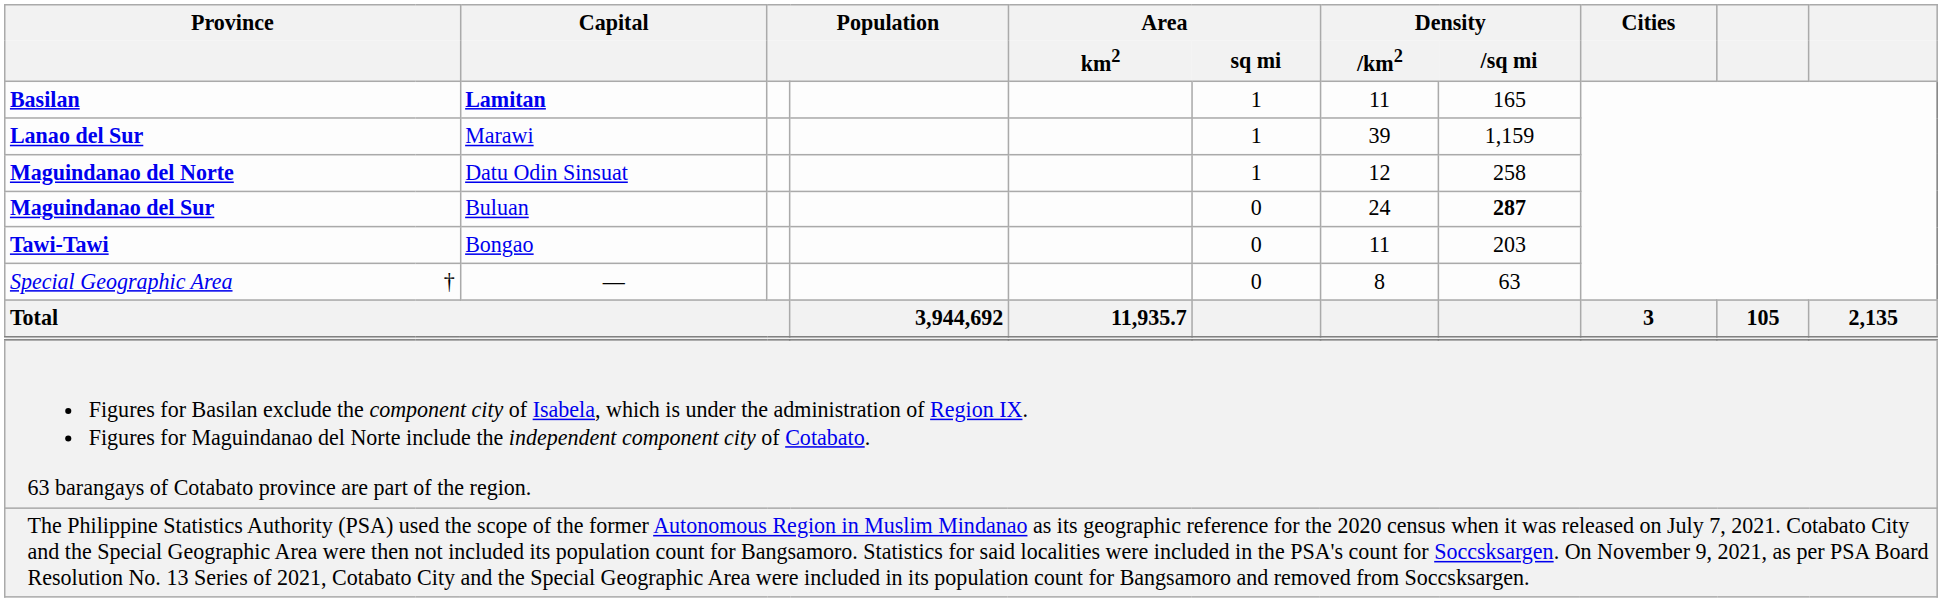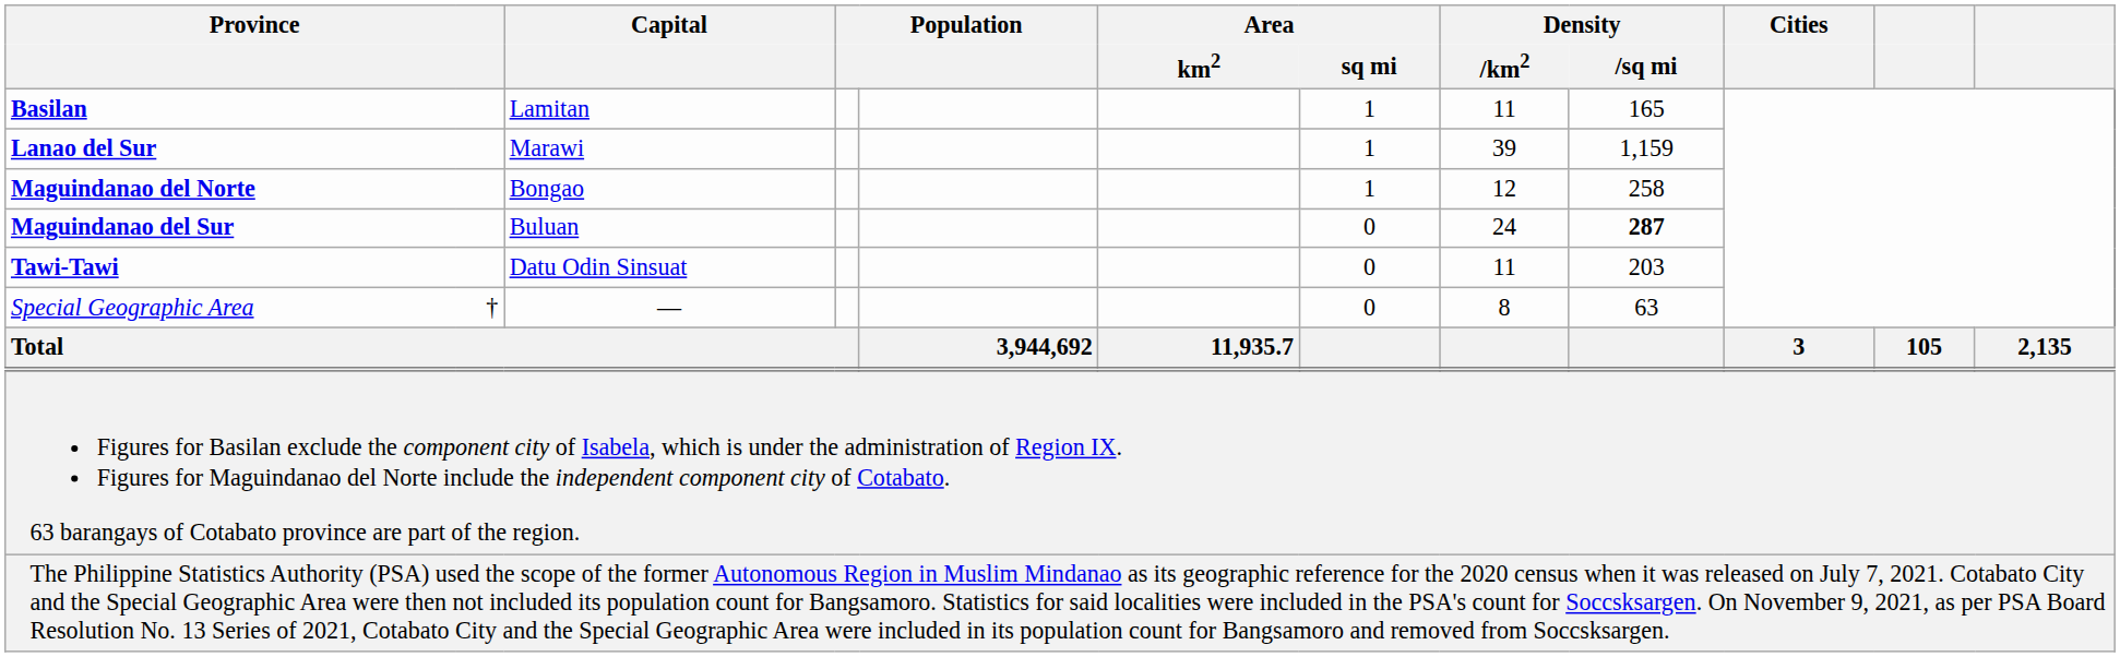 <table class="wikitable sortable" style="margin:auto; background:#fdfdfd; text-align:center; font-size:90%; border:1pt solid gray;">
 <tr>
 <th scope="col" style="border-bottom:none;" colspan=2 class="unsortable">Province</th>
 <th scope="col" style="border-bottom:none;" class="unsortable">Capital</th>
 <th scope="col" style="border-bottom:none;white-space:nowrap;" class="unsortable" colspan=2>Population </th>
 <th scope="col" style="border-bottom:none;" colspan=2>Area</th>
 <th scope="col" style="border-bottom:none;" colspan=2>Density</th>
 <th scope="col" style="border-bottom:none;" class="unsortable">Cities</th>
 <th scope="col" style="border-bottom:none;" class="unsortable"></th>
 <th scope="col" style="border-bottom:none;" class="unsortable"></th>
 </tr>
 <tr>
 <th scope="col" style="border-top:none;" colspan=2></th>
 <th scope="col" style="border-top:none;"></th>
 <th scope="col" style="border-top:none;" colspan=2></th>
 <th scope="col" style="border-style:none none solid solid;">km<sup>2</sup></th>
 <th scope="col" style="border-style:none solid solid none;white-space:nowrap;" class="unsortable">sq mi</th>
 <th scope="col" style="border-style:none none solid solid;">/km<sup>2</sup></th>
 <th scope="col" style="border-style:none solid solid none;white-space:nowrap;" class="unsortable">/sq mi</th>
 <th scope="col" style="border-top:none;"></th>
 <th scope="col" style="border-top:none;"></th>
 <th scope="col" style="border-top:none;"></th>
 </tr>
 <tr>
 <th scope="row" style="text-align:left; background:initial;" colspan="2"><a href='#'>Basilan</a></th>
-<td style="text-align:left;"><strong><a href='#'>Lamitan</a></strong></td>
+<td style="text-align:left;"><a href='#'>Lamitan</a></td>
 <td> </td>
 <td> </td>
 <td></td>
 <td>1</td>
 <td>11</td>
 <td>165 </td>
 </tr>
 <tr>
 <th scope="row" style="text-align:left; background:initial;" colspan="2"><a href='#'>Lanao del Sur</a></th>
 <td style="text-align:left;"><a href='#'>Marawi</a></td>
 <td></td>
 <td></td>
 <td></td>
 <td>1</td>
 <td>39</td>
 <td>1,159</td>
 </tr>
 <tr>
 <th scope="row" style="text-align:left; background:initial;" colspan="2"><a href='#'>Maguindanao del Norte</a></th>
-<td style="text-align:left;"><a href='#'>Datu Odin Sinsuat</a></td>
+<td style="text-align:left;"><a href='#'>Bongao</a></td>
 <td></td>
 <td> </td>
 <td></td>
 <td>1</td>
 <td>12</td>
 <td>258</td>
 </tr>
 <tr>
 <th scope="row" style="text-align:left; background:initial;" colspan="2"><a href='#'>Maguindanao del Sur</a></th>
 <td style="text-align:left;"><a href='#'>Buluan</a></td>
 <td></td>
 <td></td>
 <td></td>
 <td>0</td>
 <td>24</td>
 <td><strong>287</strong></td>
 </tr>
 <tr>
 <th scope="row" style="text-align:left; background:initial;" colspan="2"><a href='#'>Tawi-Tawi</a></th>
-<td style="text-align:left;"><a href='#'>Bongao</a></td>
+<td style="text-align:left;"><a href='#'>Datu Odin Sinsuat</a></td>
 <td></td>
 <td></td>
 <td></td>
 <td>0</td>
 <td>11</td>
 <td>203</td>
 </tr>
 <tr>
 <th scope="row" style="text-align:left;background-color:initial;border-right:0;font-weight:normal;font-style:italic;"><a href='#'>Special Geographic Area</a></th>
 <td style="text-align:right;border-left:0;">†</td>
 <td>—</td>
 <td></td>
 <td></td>
 <td></td>
 <td>0</td>
 <td>8</td>
 <td>63</td>
 </tr>
 <tr class="sortbottom">
 <th scope="row" colspan=4 style="text-align:left;">Total</th>
 <th scope="col" style="text-align:right;">3,944,692</th>
 <th scope="col" style="text-align:right;">11,935.7</th>
 <th scope="col"></th>
 <th scope="col" style="text-align:right;"></th>
 <th scope="col" style="text-align:right;"></th>
 <th scope="col">3</th>
 <th scope="col">105</th>
 <th scope="col">2,135</th>
 </tr>
 <tr class="sortbottom" style="text-align:left;background-color:#F2F2F2;border-top:double grey;line-height:1.3em;">
 <td colspan=13 style="padding-left:1em;"><br><ul><li>Figures for Basilan exclude the <em>component city</em> of <a href='#'>Isabela</a>, which is under the administration of <a href='#'>Region IX</a>.</li><li>Figures for Maguindanao del Norte include the <em>independent component city</em> of <a href='#'>Cotabato</a>.</li></ul> 63 barangays of Cotabato province are part of the region.</td>
 </tr>
 <tr class="sortbottom" style="text-align:left; background:#f2f2f2;">
 <td colspan=13 style="padding-left:1em;"> The Philippine Statistics Authority (PSA) used the scope of the former <a href='#'>Autonomous Region in Muslim Mindanao</a> as its geographic reference for the 2020 census when it was released on July 7, 2021. Cotabato City and the Special Geographic Area were then not included its population count for Bangsamoro. Statistics for said localities were included in the PSA's count for <a href='#'>Soccsksargen</a>. On November 9, 2021, as per PSA Board Resolution No. 13 Series of 2021, Cotabato City and the Special Geographic Area were included in its population count for Bangsamoro and removed from Soccsksargen.</td>
 </tr>
 </table>
